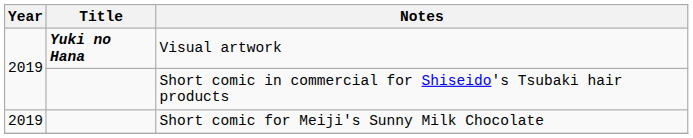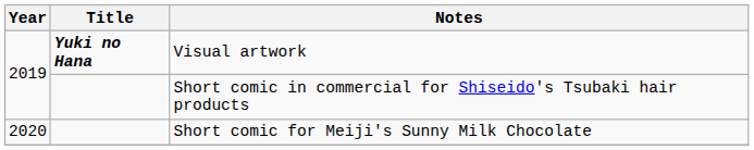 <table class="wikitable sortable">
 <tr>
 <th>Year</th>
 <th>Title</th>
 <th class="unsortable">Notes</th>
 </tr>
 <tr>
 <td rowspan="2">2019</td>
 <td><strong><em>Yuki no Hana</em></strong></td>
 <td>Visual artwork</td>
 </tr>
 <tr>
 <td></td>
 <td>Short comic in commercial for <a href='#'>Shiseido</a>'s Tsubaki hair products</td>
 </tr>
 <tr>
-<td>2019</td>
+<td>2020</td>
 <td></td>
 <td>Short comic for Meiji's Sunny Milk Chocolate</td>
 </tr>
 <tr>
 </tr>
 </table>
